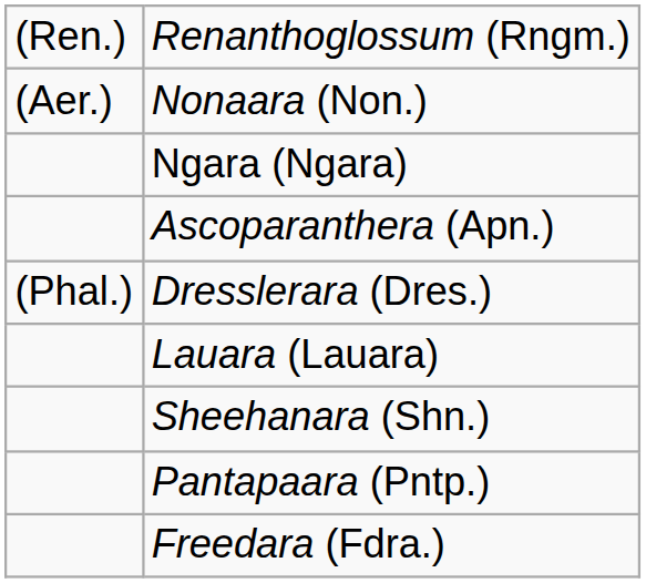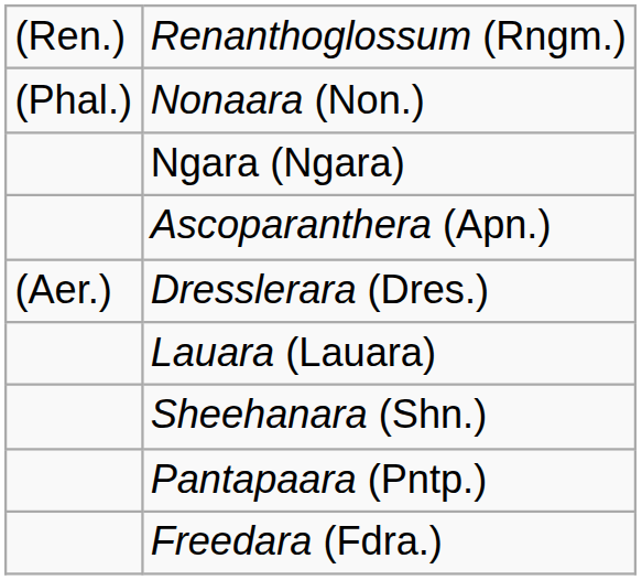 <table class=wikitable>
 <tr>
 <td> (Ren.)</td>
 <td><em>Renanthoglossum</em> (Rngm.)</td>
 </tr>
 <tr>
-<td> (Aer.)</td>
+<td> (Phal.)</td>
 <td><em>Nonaara</em> (Non.)</td>
 </tr>
 <tr>
 <td></td>
 <td>Ngara (Ngara)</td>
 </tr>
 <tr>
 <td></td>
 <td><em>Ascoparanthera</em> (Apn.)</td>
 </tr>
 <tr>
-<td> (Phal.)</td>
+<td> (Aer.)</td>
 <td><em>Dresslerara</em> (Dres.)</td>
 </tr>
 <tr>
 <td></td>
 <td><em>Lauara</em> (Lauara)</td>
 </tr>
 <tr>
 <td></td>
 <td><em>Sheehanara</em> (Shn.)</td>
 </tr>
 <tr>
 <td></td>
 <td><em>Pantapaara</em> (Pntp.)</td>
 </tr>
 <tr>
 <td></td>
 <td><em>Freedara</em> (Fdra.)</td>
 </tr>
 </table>
